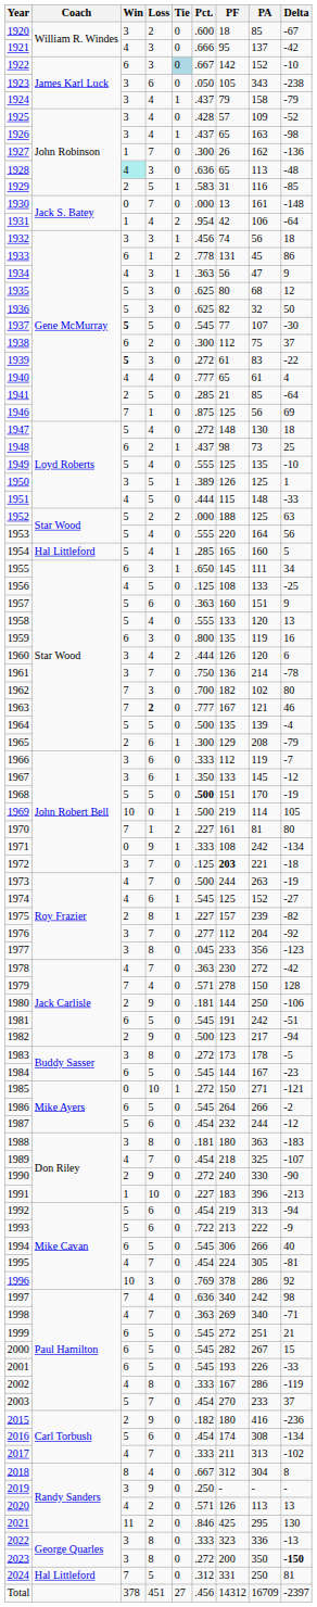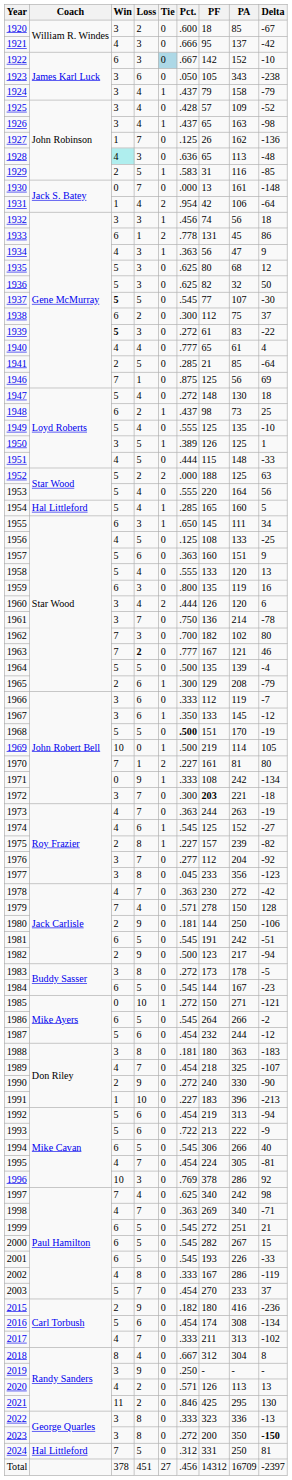 <table class="wikitable sortable">
 <tr>
 <th>Year</th>
 <th>Coach</th>
 <th>Win</th>
 <th>Loss</th>
 <th>Tie</th>
 <th>Pct.</th>
 <th>PF</th>
 <th>PA</th>
 <th>Delta</th>
 </tr>
 <tr>
 <td><a href='#'>1920</a></td>
 <td rowspan="2">William R. Windes</td>
 <td>3</td>
 <td>2</td>
 <td>0</td>
 <td>.600</td>
 <td>18</td>
 <td>85</td>
 <td>-67</td>
 </tr>
 <tr>
 <td><a href='#'>1921</a></td>
 <td>4</td>
 <td>3</td>
 <td>0</td>
 <td>.666</td>
 <td>95</td>
 <td>137</td>
 <td>-42</td>
 </tr>
 <tr>
 <td><a href='#'>1922</a></td>
 <td rowspan="3"><a href='#'>James Karl Luck</a></td>
 <td>6</td>
 <td>3</td>
 <td style="background: lightblue;">0</td>
 <td>.667</td>
 <td>142</td>
 <td>152</td>
 <td>-10</td>
 </tr>
 <tr>
 <td><a href='#'>1923</a></td>
 <td>3</td>
 <td>6</td>
 <td>0</td>
 <td>.050</td>
 <td>105</td>
 <td>343</td>
 <td>-238</td>
 </tr>
 <tr>
 <td><a href='#'>1924</a></td>
 <td>3</td>
 <td>4</td>
 <td>1</td>
 <td>.437</td>
 <td>79</td>
 <td>158</td>
 <td>-79</td>
 </tr>
 <tr>
 <td><a href='#'>1925</a></td>
 <td rowspan="5">John Robinson</td>
 <td>3</td>
 <td>4</td>
 <td>0</td>
 <td>.428</td>
 <td>57</td>
 <td>109</td>
 <td>-52</td>
 </tr>
 <tr>
 <td><a href='#'>1926</a></td>
 <td>3</td>
 <td>4</td>
 <td>1</td>
 <td>.437</td>
 <td>65</td>
 <td>163</td>
 <td>-98</td>
 </tr>
 <tr>
 <td><a href='#'>1927</a></td>
 <td>1</td>
 <td>7</td>
 <td>0</td>
-<td>.300</td>
+<td>.125</td>
 <td>26</td>
 <td>162</td>
 <td>-136</td>
 </tr>
 <tr>
 <td><a href='#'>1928</a></td>
 <td style="background: paleturquoise;">4</td>
 <td>3</td>
 <td>0</td>
 <td>.636</td>
 <td>65</td>
 <td>113</td>
 <td>-48</td>
 </tr>
 <tr>
 <td><a href='#'>1929</a></td>
 <td>2</td>
 <td>5</td>
 <td>1</td>
 <td>.583</td>
 <td>31</td>
 <td>116</td>
 <td>-85</td>
 </tr>
 <tr>
 <td><a href='#'>1930</a></td>
 <td rowspan="2"><a href='#'>Jack S. Batey</a></td>
 <td>0</td>
 <td>7</td>
 <td>0</td>
 <td>.000</td>
 <td>13</td>
 <td>161</td>
 <td>-148</td>
 </tr>
 <tr>
 <td><a href='#'>1931</a></td>
 <td>1</td>
 <td>4</td>
 <td>2</td>
 <td>.954</td>
 <td>42</td>
 <td>106</td>
 <td>-64</td>
 </tr>
 <tr>
 <td><a href='#'>1932</a></td>
 <td rowspan="11"><a href='#'>Gene McMurray</a></td>
 <td>3</td>
 <td>3</td>
 <td>1</td>
 <td>.456</td>
 <td>74</td>
 <td>56</td>
 <td>18</td>
 </tr>
 <tr>
 <td><a href='#'>1933</a></td>
 <td>6</td>
 <td>1</td>
 <td>2</td>
 <td>.778</td>
 <td>131</td>
 <td>45</td>
 <td>86</td>
 </tr>
 <tr>
 <td><a href='#'>1934</a></td>
 <td>4</td>
 <td>3</td>
 <td>1</td>
 <td>.363</td>
 <td>56</td>
 <td>47</td>
 <td>9</td>
 </tr>
 <tr>
 <td><a href='#'>1935</a></td>
 <td>5</td>
 <td>3</td>
 <td>0</td>
 <td>.625</td>
 <td>80</td>
 <td>68</td>
 <td>12</td>
 </tr>
 <tr>
 <td><a href='#'>1936</a></td>
 <td>5</td>
 <td>3</td>
 <td>0</td>
 <td>.625</td>
 <td>82</td>
 <td>32</td>
 <td>50</td>
 </tr>
 <tr>
 <td><a href='#'>1937</a></td>
 <td><strong>5</strong></td>
 <td>5</td>
 <td>0</td>
 <td>.545</td>
 <td>77</td>
 <td>107</td>
 <td>-30</td>
 </tr>
 <tr>
 <td><a href='#'>1938</a></td>
 <td>6</td>
 <td>2</td>
 <td>0</td>
 <td>.300</td>
 <td>112</td>
 <td>75</td>
 <td>37</td>
 </tr>
 <tr>
 <td><a href='#'>1939</a></td>
 <td><strong>5</strong></td>
 <td>3</td>
 <td>0</td>
 <td>.272</td>
 <td>61</td>
 <td>83</td>
 <td>-22</td>
 </tr>
 <tr>
 <td><a href='#'>1940</a></td>
 <td>4</td>
 <td>4</td>
 <td>0</td>
 <td>.777</td>
 <td>65</td>
 <td>61</td>
 <td>4</td>
 </tr>
 <tr>
 <td><a href='#'>1941</a></td>
 <td>2</td>
 <td>5</td>
 <td>0</td>
 <td>.285</td>
 <td>21</td>
 <td>85</td>
 <td>-64</td>
 </tr>
 <tr>
 <td><a href='#'>1946</a></td>
 <td>7</td>
 <td>1</td>
 <td>0</td>
 <td>.875</td>
 <td>125</td>
 <td>56</td>
 <td>69</td>
 </tr>
 <tr>
 <td><a href='#'>1947</a></td>
 <td rowspan="5"><a href='#'>Loyd Roberts</a></td>
 <td>5</td>
 <td>4</td>
 <td>0</td>
 <td>.272</td>
 <td>148</td>
 <td>130</td>
 <td>18</td>
 </tr>
 <tr>
 <td><a href='#'>1948</a></td>
 <td>6</td>
 <td>2</td>
 <td>1</td>
 <td>.437</td>
 <td>98</td>
 <td>73</td>
 <td>25</td>
 </tr>
 <tr>
 <td><a href='#'>1949</a></td>
 <td>5</td>
 <td>4</td>
 <td>0</td>
 <td>.555</td>
 <td>125</td>
 <td>135</td>
 <td>-10</td>
 </tr>
 <tr>
 <td><a href='#'>1950</a></td>
 <td>3</td>
 <td>5</td>
 <td>1</td>
 <td>.389</td>
 <td>126</td>
 <td>125</td>
 <td>1</td>
 </tr>
 <tr>
 <td><a href='#'>1951</a></td>
 <td>4</td>
 <td>5</td>
 <td>0</td>
 <td>.444</td>
 <td>115</td>
 <td>148</td>
 <td>-33</td>
 </tr>
 <tr>
 <td><a href='#'>1952</a></td>
 <td rowspan="2"><a href='#'>Star Wood</a></td>
 <td>5</td>
 <td>2</td>
 <td>2</td>
 <td>.000</td>
 <td>188</td>
 <td>125</td>
 <td>63</td>
 </tr>
 <tr>
 <td>1953</td>
 <td>5</td>
 <td>4</td>
 <td>0</td>
 <td>.555</td>
 <td>220</td>
 <td>164</td>
 <td>56</td>
 </tr>
 <tr>
 <td>1954</td>
 <td><a href='#'>Hal Littleford</a></td>
 <td>5</td>
 <td>4</td>
 <td>1</td>
 <td>.285</td>
 <td>165</td>
 <td>160</td>
 <td>5</td>
 </tr>
 <tr>
 <td>1955</td>
 <td rowspan="11">Star Wood</td>
 <td>6</td>
 <td>3</td>
 <td>1</td>
 <td>.650</td>
 <td>145</td>
 <td>111</td>
 <td>34</td>
 </tr>
 <tr>
 <td>1956</td>
 <td>4</td>
 <td>5</td>
 <td>0</td>
 <td>.125</td>
 <td>108</td>
 <td>133</td>
 <td>-25</td>
 </tr>
 <tr>
 <td>1957</td>
 <td>5</td>
 <td>6</td>
 <td>0</td>
 <td>.363</td>
 <td>160</td>
 <td>151</td>
 <td>9</td>
 </tr>
 <tr>
 <td>1958</td>
 <td>5</td>
 <td>4</td>
 <td>0</td>
 <td>.555</td>
 <td>133</td>
 <td>120</td>
 <td>13</td>
 </tr>
 <tr>
 <td>1959</td>
 <td>6</td>
 <td>3</td>
 <td>0</td>
 <td>.800</td>
 <td>135</td>
 <td>119</td>
 <td>16</td>
 </tr>
 <tr>
 <td>1960</td>
 <td>3</td>
 <td>4</td>
 <td>2</td>
 <td>.444</td>
 <td>126</td>
 <td>120</td>
 <td>6</td>
 </tr>
 <tr>
 <td>1961</td>
 <td>3</td>
 <td>7</td>
 <td>0</td>
 <td>.750</td>
 <td>136</td>
 <td>214</td>
 <td>-78</td>
 </tr>
 <tr>
 <td>1962</td>
 <td>7</td>
 <td>3</td>
 <td>0</td>
 <td>.700</td>
 <td>182</td>
 <td>102</td>
 <td>80</td>
 </tr>
 <tr>
 <td>1963</td>
 <td>7</td>
 <td><strong>2</strong></td>
 <td>0</td>
 <td>.777</td>
 <td>167</td>
 <td>121</td>
 <td>46</td>
 </tr>
 <tr>
 <td>1964</td>
 <td>5</td>
 <td>5</td>
 <td>0</td>
 <td>.500</td>
 <td>135</td>
 <td>139</td>
 <td>-4</td>
 </tr>
 <tr>
 <td>1965</td>
 <td>2</td>
 <td>6</td>
 <td>1</td>
 <td>.300</td>
 <td>129</td>
 <td>208</td>
 <td>-79</td>
 </tr>
 <tr>
 <td>1966</td>
 <td rowspan="7"><a href='#'>John Robert Bell</a></td>
 <td>3</td>
 <td>6</td>
 <td>0</td>
 <td>.333</td>
 <td>112</td>
 <td>119</td>
 <td>-7</td>
 </tr>
 <tr>
 <td>1967</td>
 <td>3</td>
 <td>6</td>
 <td>1</td>
 <td>.350</td>
 <td>133</td>
 <td>145</td>
 <td>-12</td>
 </tr>
 <tr>
 <td>1968</td>
 <td>5</td>
 <td>5</td>
 <td>0</td>
 <td><strong>.500</strong></td>
 <td>151</td>
 <td>170</td>
 <td>-19</td>
 </tr>
 <tr>
 <td><a href='#'>1969</a></td>
 <td>10</td>
 <td>0</td>
 <td>1</td>
 <td>.500</td>
 <td>219</td>
 <td>114</td>
 <td>105</td>
 </tr>
 <tr>
 <td>1970</td>
 <td>7</td>
 <td>1</td>
 <td>2</td>
 <td>.227</td>
 <td>161</td>
 <td>81</td>
 <td>80</td>
 </tr>
 <tr>
 <td>1971</td>
 <td>0</td>
 <td>9</td>
 <td>1</td>
 <td>.333</td>
 <td>108</td>
 <td>242</td>
 <td>-134</td>
 </tr>
 <tr>
 <td>1972</td>
 <td>3</td>
 <td>7</td>
 <td>0</td>
-<td>.125</td>
+<td>.300</td>
 <td><strong>203</strong></td>
 <td>221</td>
 <td>-18</td>
 </tr>
 <tr>
 <td>1973</td>
 <td rowspan="5"><a href='#'>Roy Frazier</a></td>
 <td>4</td>
 <td>7</td>
 <td>0</td>
-<td>.500</td>
+<td>.363</td>
 <td>244</td>
 <td>263</td>
 <td>-19</td>
 </tr>
 <tr>
 <td>1974</td>
 <td>4</td>
 <td>6</td>
 <td>1</td>
 <td>.545</td>
 <td>125</td>
 <td>152</td>
 <td>-27</td>
 </tr>
 <tr>
 <td>1975</td>
 <td>2</td>
 <td>8</td>
 <td>1</td>
 <td>.227</td>
 <td>157</td>
 <td>239</td>
 <td>-82</td>
 </tr>
 <tr>
 <td>1976</td>
 <td>3</td>
 <td>7</td>
 <td>0</td>
 <td>.277</td>
 <td>112</td>
 <td>204</td>
 <td>-92</td>
 </tr>
 <tr>
 <td>1977</td>
 <td>3</td>
 <td>8</td>
 <td>0</td>
 <td>.045</td>
 <td>233</td>
 <td>356</td>
 <td>-123</td>
 </tr>
 <tr>
 <td>1978</td>
 <td rowspan="5"><a href='#'>Jack Carlisle</a></td>
 <td>4</td>
 <td>7</td>
 <td>0</td>
 <td>.363</td>
 <td>230</td>
 <td>272</td>
 <td>-42</td>
 </tr>
 <tr>
 <td>1979</td>
 <td>7</td>
 <td>4</td>
 <td>0</td>
 <td>.571</td>
 <td>278</td>
 <td>150</td>
 <td>128</td>
 </tr>
 <tr>
 <td>1980</td>
 <td>2</td>
 <td>9</td>
 <td>0</td>
 <td>.181</td>
 <td>144</td>
 <td>250</td>
 <td>-106</td>
 </tr>
 <tr>
 <td>1981</td>
 <td>6</td>
 <td>5</td>
 <td>0</td>
 <td>.545</td>
 <td>191</td>
 <td>242</td>
 <td>-51</td>
 </tr>
 <tr>
 <td>1982</td>
 <td>2</td>
 <td>9</td>
 <td>0</td>
 <td>.500</td>
 <td>123</td>
 <td>217</td>
 <td>-94</td>
 </tr>
 <tr>
 <td>1983</td>
 <td rowspan="2"><a href='#'>Buddy Sasser</a></td>
 <td>3</td>
 <td>8</td>
 <td>0</td>
 <td>.272</td>
 <td>173</td>
 <td>178</td>
 <td>-5</td>
 </tr>
 <tr>
 <td>1984</td>
 <td>6</td>
 <td>5</td>
 <td>0</td>
 <td>.545</td>
 <td>144</td>
 <td>167</td>
 <td>-23</td>
 </tr>
 <tr>
 <td>1985</td>
 <td rowspan="3"><a href='#'>Mike Ayers</a></td>
 <td>0</td>
 <td>10</td>
 <td>1</td>
 <td>.272</td>
 <td>150</td>
 <td>271</td>
 <td>-121</td>
 </tr>
 <tr>
 <td>1986</td>
 <td>6</td>
 <td>5</td>
 <td>0</td>
 <td>.545</td>
 <td>264</td>
 <td>266</td>
 <td>-2</td>
 </tr>
 <tr>
 <td>1987</td>
 <td>5</td>
 <td>6</td>
 <td>0</td>
 <td>.454</td>
 <td>232</td>
 <td>244</td>
 <td>-12</td>
 </tr>
 <tr>
 <td>1988</td>
 <td rowspan="4">Don Riley</td>
 <td>3</td>
 <td>8</td>
 <td>0</td>
 <td>.181</td>
 <td>180</td>
 <td>363</td>
 <td>-183</td>
 </tr>
 <tr>
 <td>1989</td>
 <td>4</td>
 <td>7</td>
 <td>0</td>
 <td>.454</td>
 <td>218</td>
 <td>325</td>
 <td>-107</td>
 </tr>
 <tr>
 <td>1990</td>
 <td>2</td>
 <td>9</td>
 <td>0</td>
 <td>.272</td>
 <td>240</td>
 <td>330</td>
 <td>-90</td>
 </tr>
 <tr>
 <td>1991</td>
 <td>1</td>
 <td>10</td>
 <td>0</td>
 <td>.227</td>
 <td>183</td>
 <td>396</td>
 <td>-213</td>
 </tr>
 <tr>
 <td>1992</td>
 <td rowspan="5"><a href='#'>Mike Cavan</a></td>
 <td>5</td>
 <td>6</td>
 <td>0</td>
 <td>.454</td>
 <td>219</td>
 <td>313</td>
 <td>-94</td>
 </tr>
 <tr>
 <td>1993</td>
 <td>5</td>
 <td>6</td>
 <td>0</td>
 <td>.722</td>
 <td>213</td>
 <td>222</td>
 <td>-9</td>
 </tr>
 <tr>
 <td>1994</td>
 <td>6</td>
 <td>5</td>
 <td>0</td>
 <td>.545</td>
 <td>306</td>
 <td>266</td>
 <td>40</td>
 </tr>
 <tr>
 <td>1995</td>
 <td>4</td>
 <td>7</td>
 <td>0</td>
 <td>.454</td>
 <td>224</td>
 <td>305</td>
 <td>-81</td>
 </tr>
 <tr>
 <td><a href='#'>1996</a></td>
 <td>10</td>
 <td>3</td>
 <td>0</td>
 <td>.769</td>
 <td>378</td>
 <td>286</td>
 <td>92</td>
 </tr>
 <tr>
 <td>1997</td>
 <td rowspan="7"><a href='#'>Paul Hamilton</a></td>
 <td>7</td>
 <td>4</td>
 <td>0</td>
-<td>.636</td>
+<td>.625</td>
 <td>340</td>
 <td>242</td>
 <td>98</td>
 </tr>
 <tr>
 <td>1998</td>
 <td>4</td>
 <td>7</td>
 <td>0</td>
 <td>.363</td>
 <td>269</td>
 <td>340</td>
 <td>-71</td>
 </tr>
 <tr>
 <td>1999</td>
 <td>6</td>
 <td>5</td>
 <td>0</td>
 <td>.545</td>
 <td>272</td>
 <td>251</td>
 <td>21</td>
 </tr>
 <tr>
 <td>2000</td>
 <td>6</td>
 <td>5</td>
 <td>0</td>
 <td>.545</td>
 <td>282</td>
 <td>267</td>
 <td>15</td>
 </tr>
 <tr>
 <td>2001</td>
 <td>6</td>
 <td>5</td>
 <td>0</td>
 <td>.545</td>
 <td>193</td>
 <td>226</td>
 <td>-33</td>
 </tr>
 <tr>
 <td>2002</td>
 <td>4</td>
 <td>8</td>
 <td>0</td>
 <td>.333</td>
 <td>167</td>
 <td>286</td>
 <td>-119</td>
 </tr>
 <tr>
 <td>2003</td>
 <td>5</td>
 <td>7</td>
 <td>0</td>
 <td>.454</td>
 <td>270</td>
 <td>233</td>
 <td>37</td>
 </tr>
 <tr>
 <td><a href='#'>2015</a></td>
 <td rowspan="3"><a href='#'>Carl Torbush</a></td>
 <td>2</td>
 <td>9</td>
 <td>0</td>
 <td>.182</td>
 <td>180</td>
 <td>416</td>
 <td>-236</td>
 </tr>
 <tr>
 <td><a href='#'>2016</a></td>
 <td>5</td>
 <td>6</td>
 <td>0</td>
 <td>.454</td>
 <td>174</td>
 <td>308</td>
 <td>-134</td>
 </tr>
 <tr>
 <td><a href='#'>2017</a></td>
 <td>4</td>
 <td>7</td>
 <td>0</td>
 <td>.333</td>
 <td>211</td>
 <td>313</td>
 <td>-102</td>
 </tr>
 <tr>
 <td><a href='#'>2018</a></td>
 <td rowspan="4"><a href='#'>Randy Sanders</a></td>
 <td>8</td>
 <td>4</td>
 <td>0</td>
 <td>.667</td>
 <td>312</td>
 <td>304</td>
 <td>8</td>
 </tr>
 <tr>
 <td><a href='#'>2019</a></td>
 <td>3</td>
 <td>9</td>
 <td>0</td>
 <td>.250</td>
 <td>-</td>
 <td>-</td>
 <td>-</td>
 </tr>
 <tr>
 <td><a href='#'>2020</a></td>
 <td>4</td>
 <td>2</td>
 <td>0</td>
 <td>.571</td>
 <td>126</td>
 <td>113</td>
 <td>13</td>
 </tr>
 <tr>
 <td><a href='#'>2021</a></td>
 <td>11</td>
 <td>2</td>
 <td>0</td>
 <td>.846</td>
 <td>425</td>
 <td>295</td>
 <td>130</td>
 </tr>
 <tr>
 <td><a href='#'>2022</a></td>
 <td rowspan="2"><a href='#'>George Quarles</a></td>
 <td>3</td>
 <td>8</td>
 <td>0</td>
 <td>.333</td>
 <td>323</td>
 <td>336</td>
 <td>-13</td>
 </tr>
 <tr>
 <td><a href='#'>2023</a></td>
 <td>3</td>
 <td>8</td>
 <td>0</td>
 <td>.272</td>
 <td>200</td>
 <td>350</td>
 <td><strong>-150</strong></td>
 </tr>
 <tr>
 <td><a href='#'>2024</a></td>
 <td><a href='#'>Hal Littleford</a></td>
 <td>7</td>
 <td>5</td>
 <td>0</td>
 <td>.312</td>
 <td>331</td>
 <td>250</td>
 <td>81</td>
 </tr>
 <tr>
 <td>Total</td>
 <td></td>
 <td>378</td>
 <td>451</td>
 <td>27</td>
 <td>.456</td>
 <td>14312</td>
 <td>16709</td>
 <td>-2397</td>
 </tr>
 </table>
